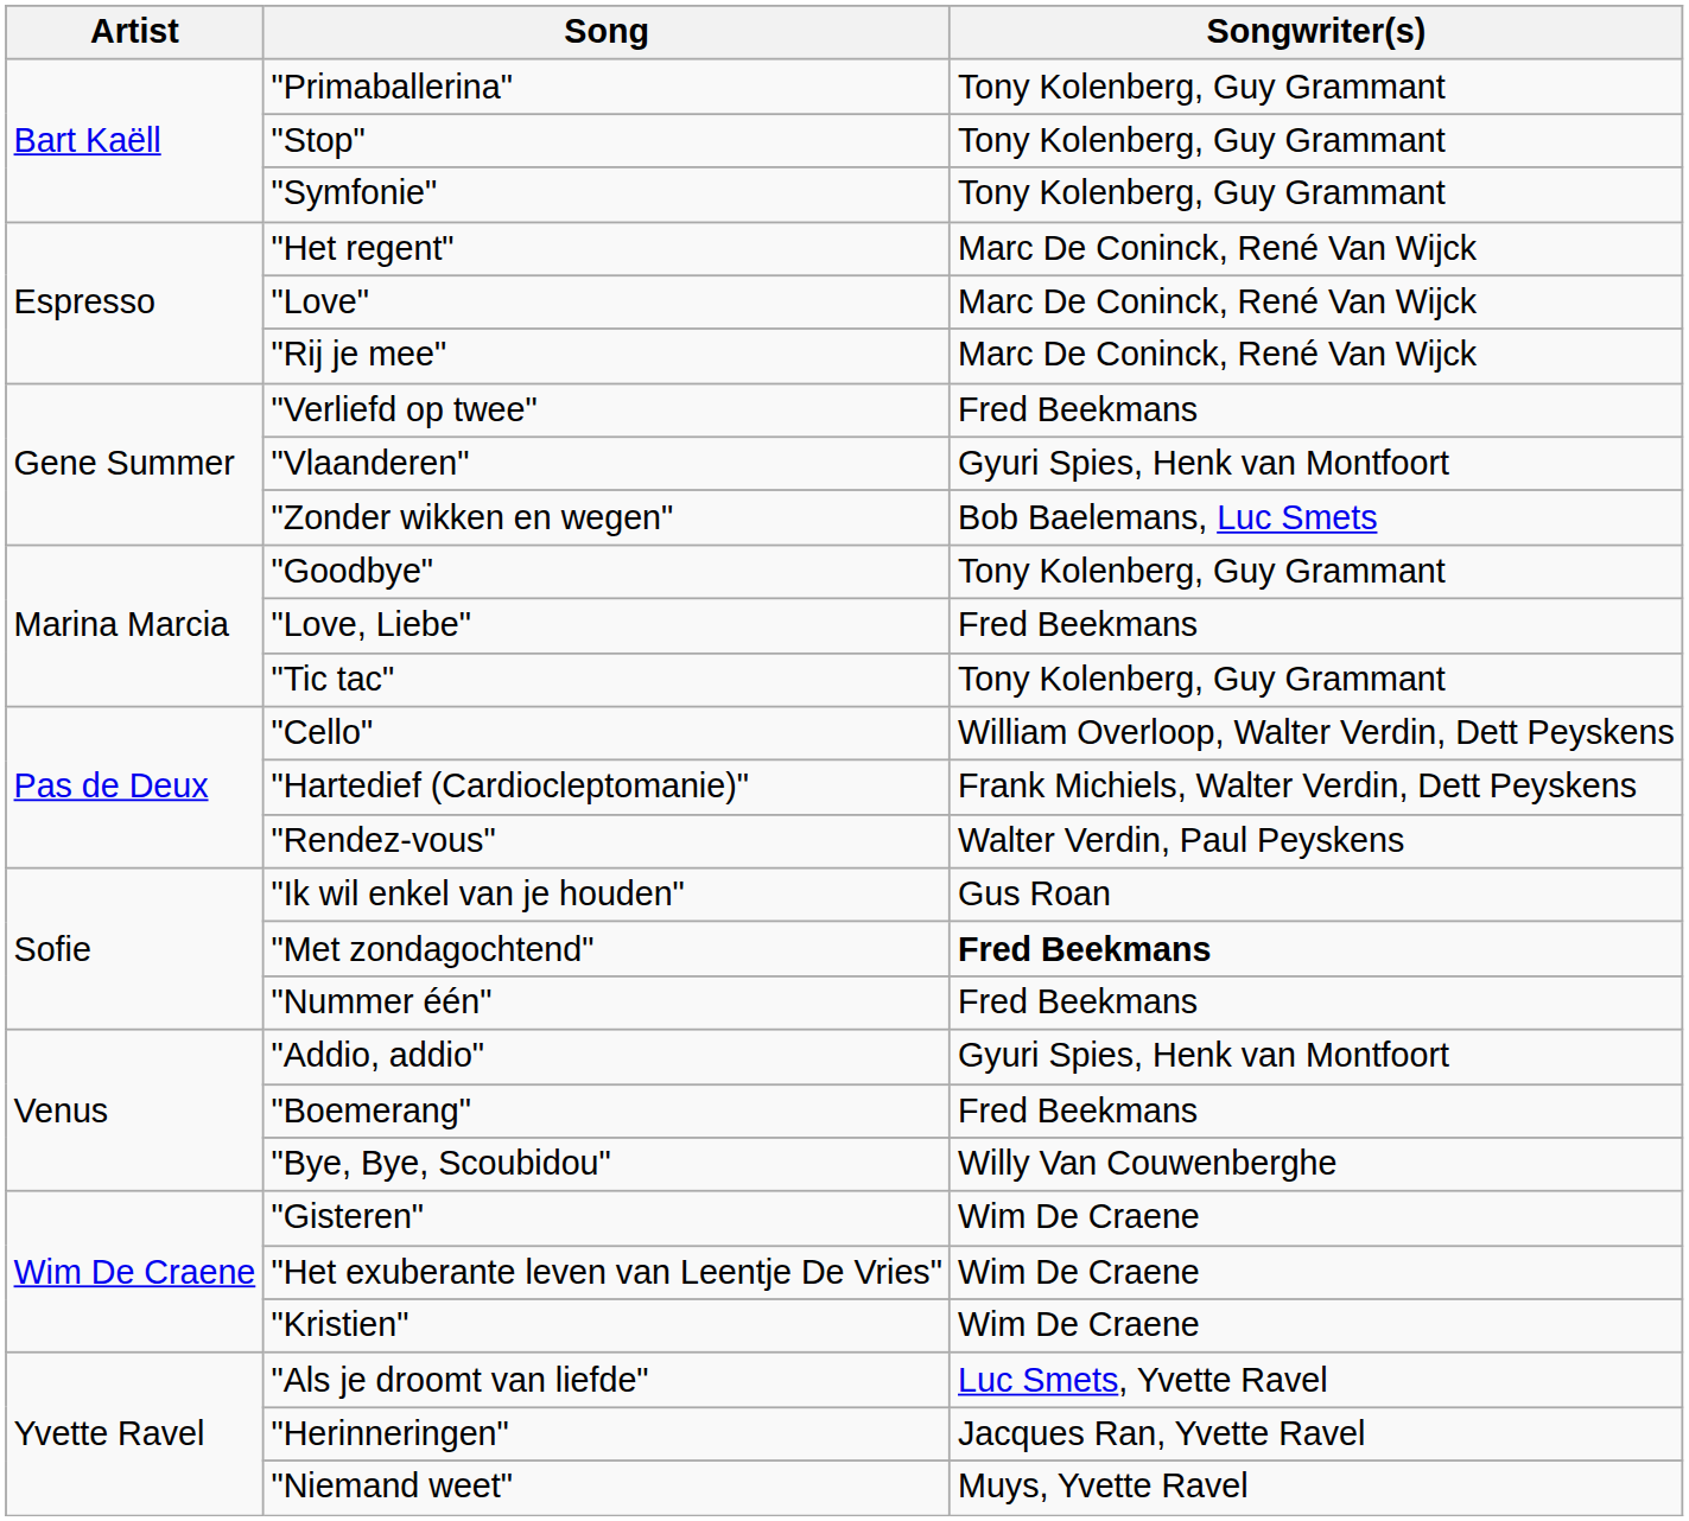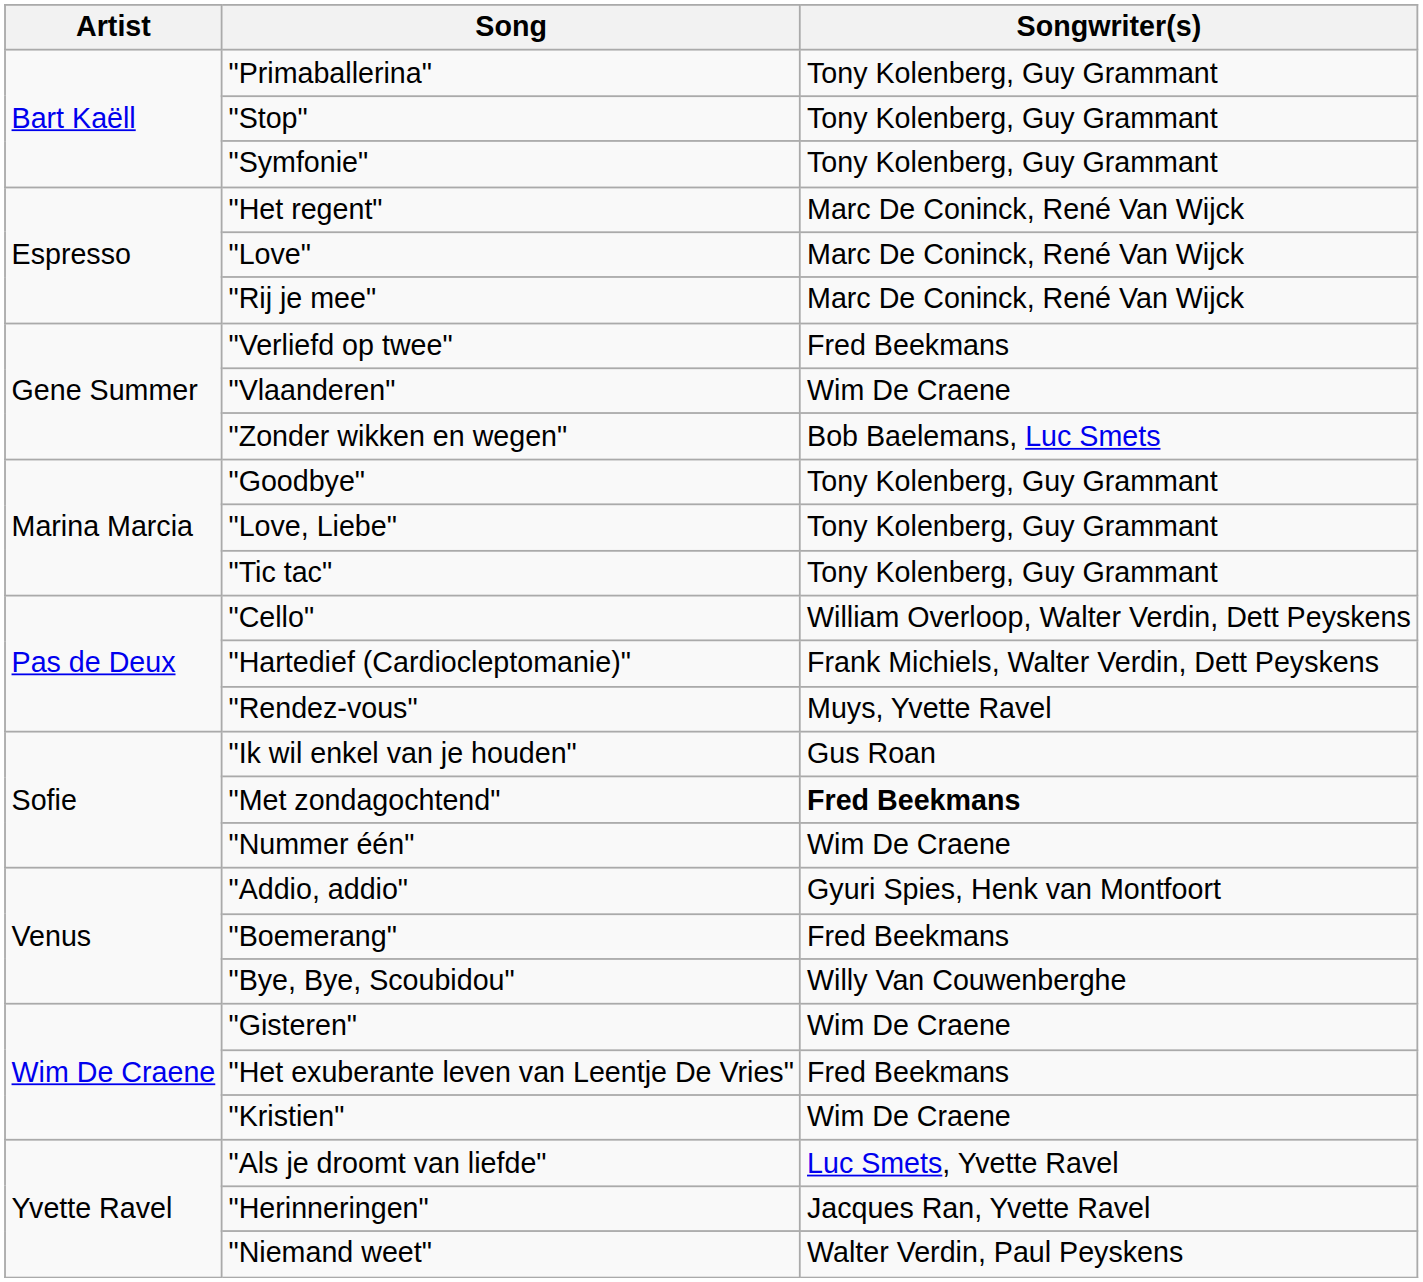 <table class="sortable wikitable" style="margin: 1em auto 1em auto; text-align:left">
 <tr>
 <th>Artist</th>
 <th>Song</th>
 <th>Songwriter(s)</th>
 </tr>
 <tr>
 <td rowspan="3"><a href='#'>Bart Kaëll</a></td>
 <td>"Primaballerina"</td>
 <td>Tony Kolenberg, Guy Grammant</td>
 </tr>
 <tr>
 <td>"Stop"</td>
 <td>Tony Kolenberg, Guy Grammant</td>
 </tr>
 <tr>
 <td>"Symfonie"</td>
 <td>Tony Kolenberg, Guy Grammant</td>
 </tr>
 <tr>
 <td rowspan="3">Espresso</td>
 <td>"Het regent"</td>
 <td>Marc De Coninck, René Van Wijck</td>
 </tr>
 <tr>
 <td>"Love"</td>
 <td>Marc De Coninck, René Van Wijck</td>
 </tr>
 <tr>
 <td>"Rij je mee"</td>
 <td>Marc De Coninck, René Van Wijck</td>
 </tr>
 <tr>
 <td rowspan="3">Gene Summer</td>
 <td>"Verliefd op twee"</td>
 <td>Fred Beekmans</td>
 </tr>
 <tr>
 <td>"Vlaanderen"</td>
-<td>Gyuri Spies, Henk van Montfoort</td>
+<td>Wim De Craene</td>
 </tr>
 <tr>
 <td>"Zonder wikken en wegen"</td>
 <td>Bob Baelemans, <a href='#'>Luc Smets</a></td>
 </tr>
 <tr>
 <td rowspan="3">Marina Marcia</td>
 <td>"Goodbye"</td>
 <td>Tony Kolenberg, Guy Grammant</td>
 </tr>
 <tr>
 <td>"Love, Liebe"</td>
-<td>Fred Beekmans</td>
+<td>Tony Kolenberg, Guy Grammant</td>
 </tr>
 <tr>
 <td>"Tic tac"</td>
 <td>Tony Kolenberg, Guy Grammant</td>
 </tr>
 <tr>
 <td rowspan="3"><a href='#'>Pas de Deux</a></td>
 <td>"Cello"</td>
 <td>William Overloop, Walter Verdin, Dett Peyskens</td>
 </tr>
 <tr>
 <td>"Hartedief (Cardiocleptomanie)"</td>
 <td>Frank Michiels, Walter Verdin, Dett Peyskens</td>
 </tr>
 <tr>
 <td>"Rendez-vous"</td>
-<td>Walter Verdin, Paul Peyskens</td>
+<td>Muys, Yvette Ravel</td>
 </tr>
 <tr>
 <td rowspan="3">Sofie</td>
 <td>"Ik wil enkel van je houden"</td>
 <td>Gus Roan</td>
 </tr>
 <tr>
 <td>"Met zondagochtend"</td>
 <td><strong>Fred Beekmans</strong></td>
 </tr>
 <tr>
 <td>"Nummer één"</td>
-<td>Fred Beekmans</td>
+<td>Wim De Craene</td>
 </tr>
 <tr>
 <td rowspan="3">Venus</td>
 <td>"Addio, addio"</td>
 <td>Gyuri Spies, Henk van Montfoort</td>
 </tr>
 <tr>
 <td>"Boemerang"</td>
 <td>Fred Beekmans</td>
 </tr>
 <tr>
 <td>"Bye, Bye, Scoubidou"</td>
 <td>Willy Van Couwenberghe</td>
 </tr>
 <tr>
 <td rowspan="3"><a href='#'>Wim De Craene</a></td>
 <td>"Gisteren"</td>
 <td>Wim De Craene</td>
 </tr>
 <tr>
 <td>"Het exuberante leven van Leentje De Vries"</td>
-<td>Wim De Craene</td>
+<td>Fred Beekmans</td>
 </tr>
 <tr>
 <td>"Kristien"</td>
 <td>Wim De Craene</td>
 </tr>
 <tr>
 <td rowspan="3">Yvette Ravel</td>
 <td>"Als je droomt van liefde"</td>
 <td><a href='#'>Luc Smets</a>, Yvette Ravel</td>
 </tr>
 <tr>
 <td>"Herinneringen"</td>
 <td>Jacques Ran, Yvette Ravel</td>
 </tr>
 <tr>
 <td>"Niemand weet"</td>
-<td>Muys, Yvette Ravel</td>
+<td>Walter Verdin, Paul Peyskens</td>
 </tr>
 </table>
